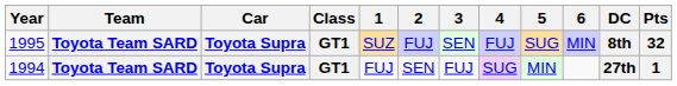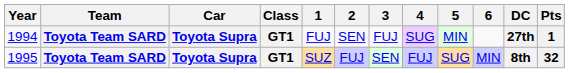 <table class="wikitable" style="text-align:center; font-size:90%">
 <tr>
 <th>Year</th>
 <th>Team</th>
 <th>Car</th>
 <th>Class</th>
 <th>1</th>
 <th>2</th>
 <th>3</th>
 <th>4</th>
 <th>5</th>
 <th>6</th>
 <th>DC</th>
 <th>Pts</th>
 </tr>
 <tr>
+<td><a href='#'>1994</a></td>
+<th><a href='#'>Toyota Team SARD</a></th>
+<th><a href='#'>Toyota Supra</a></th>
+<th>GT1</th>
+<td><a href='#'>FUJ</a></td>
+<td><a href='#'>SEN</a></td>
+<td><a href='#'>FUJ</a></td>
+<td style="background:#EFCFFF;"><a href='#'>SUG</a><br></td>
+<td style="background:#DFFFDF;"><a href='#'>MIN</a><br></td>
+<td></td>
+<th>27th</th>
+<th>1</th>
+</tr>
+<tr>
 <td><a href='#'>1995</a></td>
 <th><a href='#'>Toyota Team SARD</a></th>
 <th><a href='#'>Toyota Supra</a></th>
 <th>GT1</th>
 <td style="background:#FFDF9F;"><a href='#'>SUZ</a><br></td>
 <td style="background:#CFCFFF;"><a href='#'>FUJ</a><br></td>
 <td style="background:#DFFFDF;"><a href='#'>SEN</a><br></td>
 <td style="background:#CFCFFF;"><a href='#'>FUJ</a><br></td>
 <td style="background:#FFDF9F;"><a href='#'>SUG</a><br></td>
 <td style="background:#CFCFFF;"><a href='#'>MIN</a><br></td>
 <th>8th</th>
 <th>32</th>
 </tr>
-<tr>
-<td><a href='#'>1994</a></td>
-<th><a href='#'>Toyota Team SARD</a></th>
-<th><a href='#'>Toyota Supra</a></th>
-<th>GT1</th>
-<td><a href='#'>FUJ</a></td>
-<td><a href='#'>SEN</a></td>
-<td><a href='#'>FUJ</a></td>
-<td style="background:#EFCFFF;"><a href='#'>SUG</a><br></td>
-<td style="background:#DFFFDF;"><a href='#'>MIN</a><br></td>
-<td></td>
-<th>27th</th>
-<th>1</th>
-</tr>
 </table>
